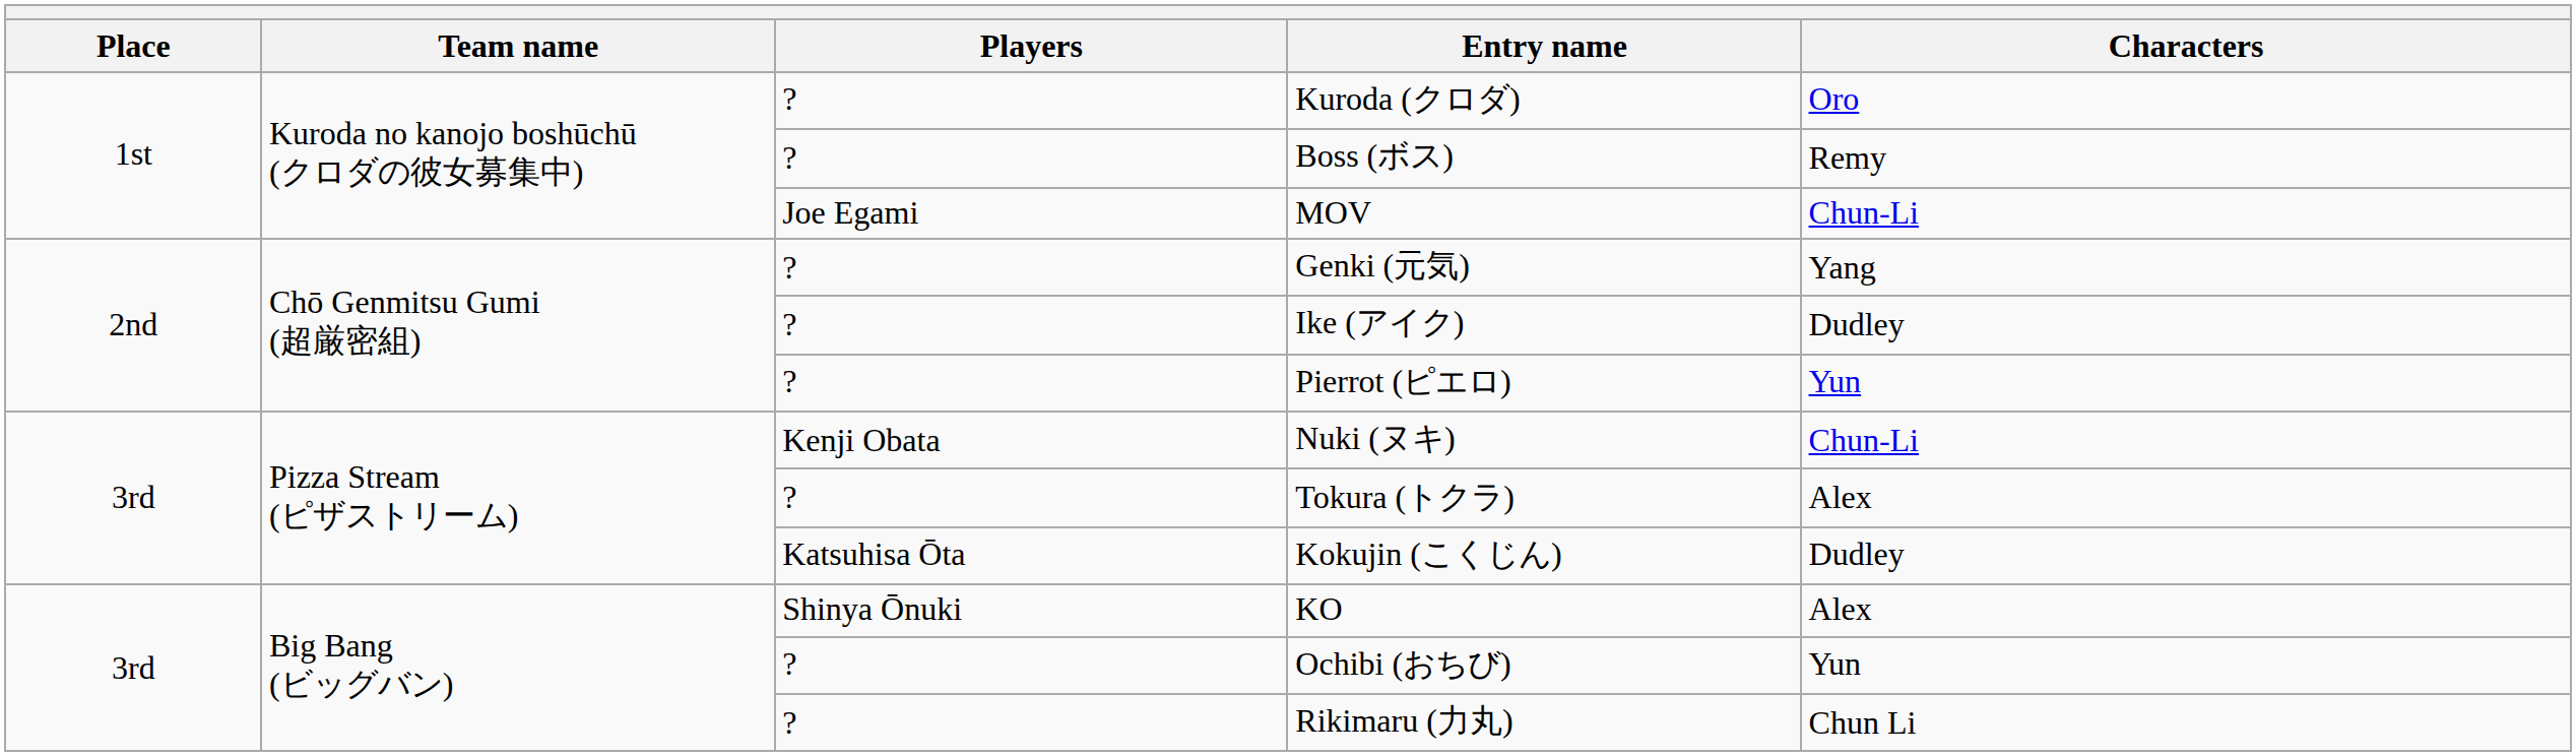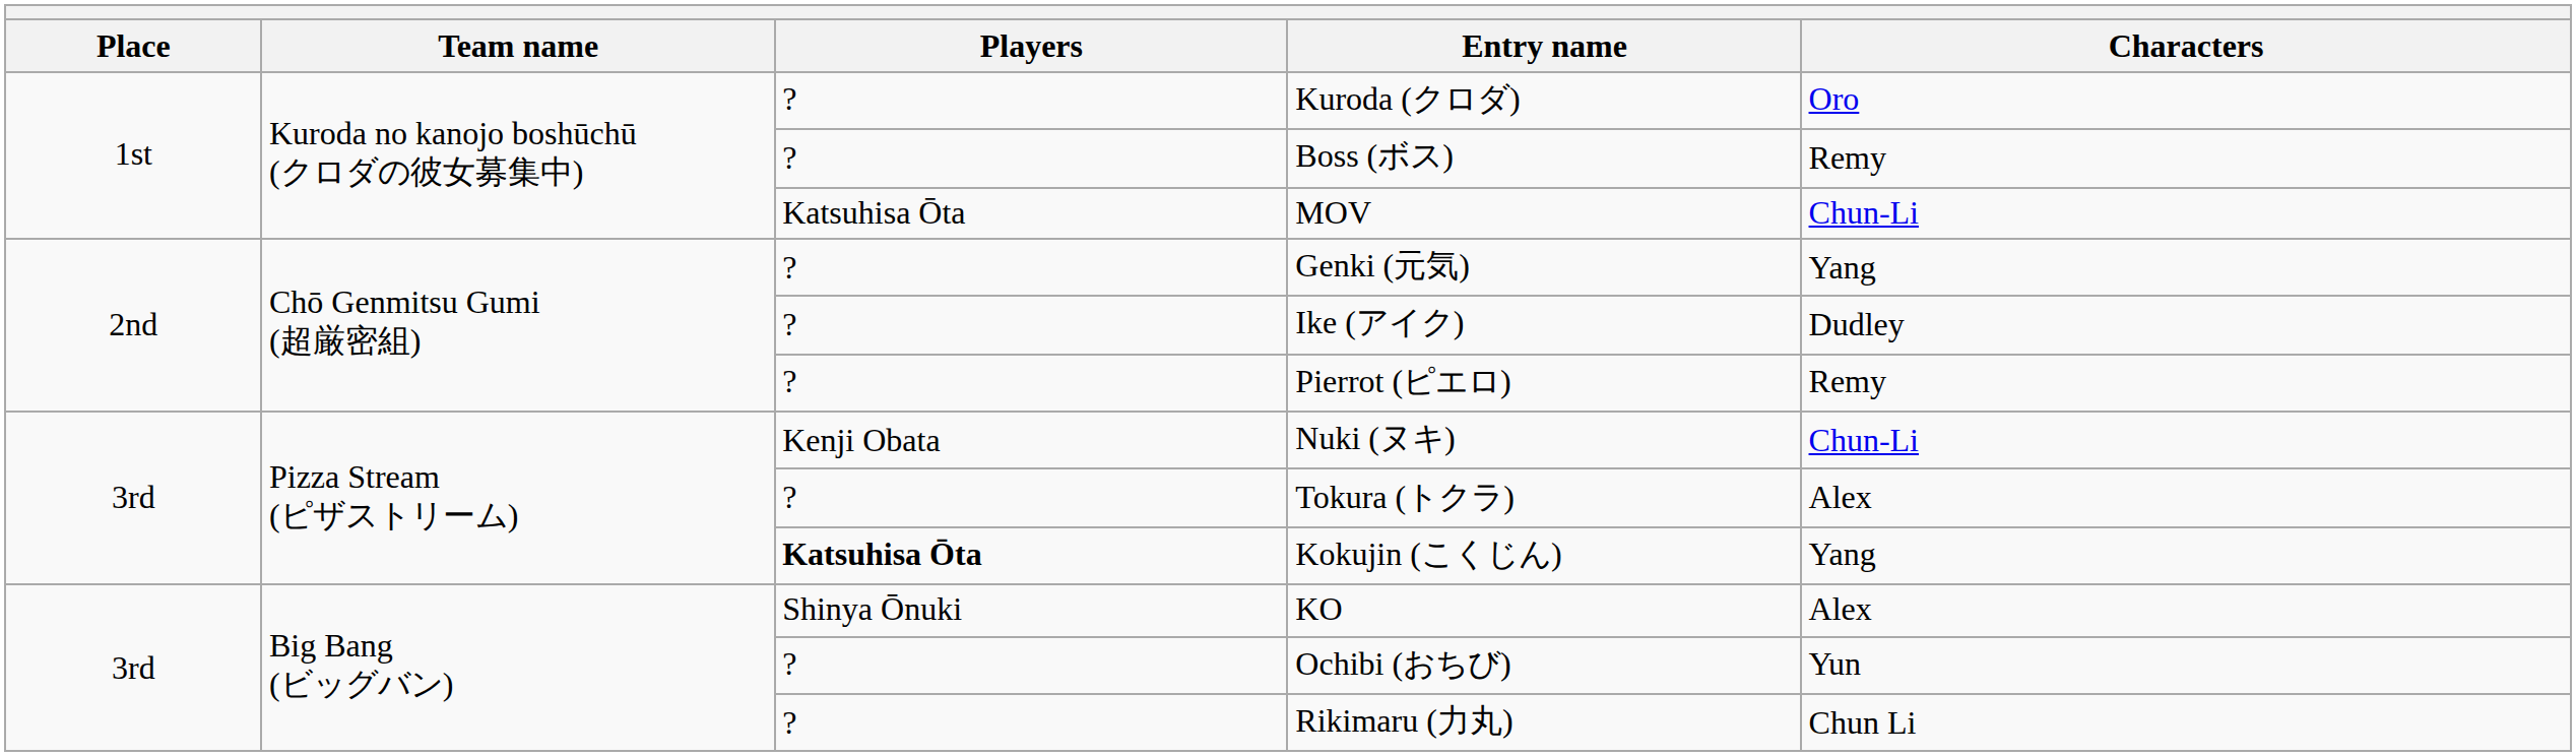 <table class="wikitable" width=100%>
 <tr>
 <th colspan=5></th>
 </tr>
 <tr bgcolor="#dddddd">
 </tr>
 <tr>
 <th width=10%>Place</th>
 <th width=20%>Team name</th>
 <th width=20%>Players</th>
 <th width=20%>Entry name</th>
 <th width=30%>Characters</th>
 </tr>
 <tr>
 <td align=center rowspan="3">1st</td>
 <td rowspan="3">Kuroda no kanojo boshūchū<br>(クロダの彼女募集中)</td>
 <td>?</td>
 <td>Kuroda (クロダ)</td>
 <td><a href='#'>Oro</a></td>
 </tr>
 <tr>
 <td>?</td>
 <td>Boss (ボス)</td>
 <td>Remy</td>
 </tr>
 <tr>
-<td>Joe Egami</td>
+<td>Katsuhisa Ōta</td>
 <td>MOV</td>
 <td><a href='#'>Chun-Li</a></td>
 </tr>
 <tr>
 <td align=center rowspan="3">2nd</td>
 <td rowspan="3">Chō Genmitsu Gumi<br>(超厳密組)</td>
 <td>?</td>
 <td>Genki (元気)</td>
 <td>Yang</td>
 </tr>
 <tr>
 <td>?</td>
 <td>Ike (アイク)</td>
 <td>Dudley</td>
 </tr>
 <tr>
 <td>?</td>
 <td>Pierrot (ピエロ)</td>
-<td><a href='#'>Yun</a></td>
+<td>Remy</td>
 </tr>
 <tr>
 <td align=center rowspan="3">3rd</td>
 <td rowspan="3">Pizza Stream<br>(ピザストリーム)</td>
 <td>Kenji Obata</td>
 <td>Nuki (ヌキ)</td>
 <td><a href='#'>Chun-Li</a></td>
 </tr>
 <tr>
 <td>?</td>
 <td>Tokura (トクラ)</td>
 <td>Alex</td>
 </tr>
 <tr>
-<td>Katsuhisa Ōta</td>
+<td><strong>Katsuhisa Ōta</strong></td>
 <td>Kokujin (こくじん)</td>
-<td>Dudley</td>
+<td>Yang</td>
 </tr>
 <tr>
 <td align=center rowspan="3">3rd</td>
 <td rowspan="3">Big Bang<br>(ビッグバン)</td>
 <td>Shinya Ōnuki</td>
 <td>KO</td>
 <td>Alex</td>
 </tr>
 <tr>
 <td>?</td>
 <td>Ochibi (おちび)</td>
 <td>Yun</td>
 </tr>
 <tr>
 <td>?</td>
 <td>Rikimaru (力丸)</td>
 <td>Chun Li</td>
 </tr>
 <tr>
 </tr>
 </table>
